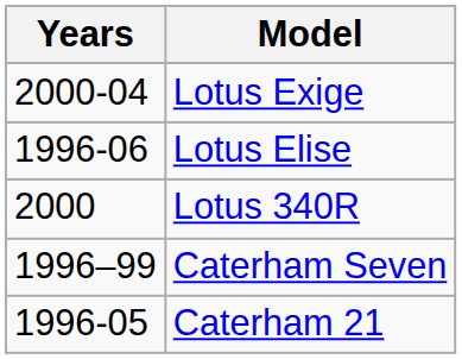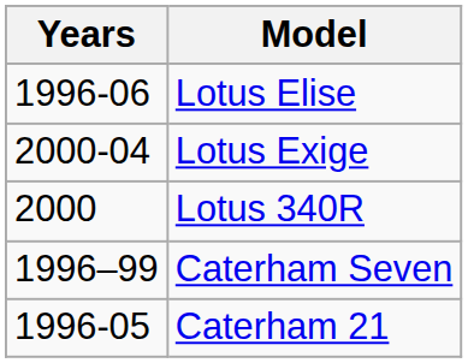 <table class="wikitable">
 <tr>
 <th>Years</th>
 <th>Model</th>
 </tr>
 <tr>
+<td>1996-06</td>
+<td><a href='#'>Lotus Elise</a></td>
+</tr>
+<tr>
 <td>2000-04</td>
 <td><a href='#'>Lotus Exige</a></td>
-</tr>
-<tr>
-<td>1996-06</td>
-<td><a href='#'>Lotus Elise</a></td>
 </tr>
 <tr>
 <td>2000</td>
 <td><a href='#'>Lotus 340R</a></td>
 </tr>
 <tr>
 <td>1996–99</td>
 <td><a href='#'>Caterham Seven</a></td>
 </tr>
 <tr>
 <td>1996-05</td>
 <td><a href='#'>Caterham 21</a></td>
 </tr>
 </table>
